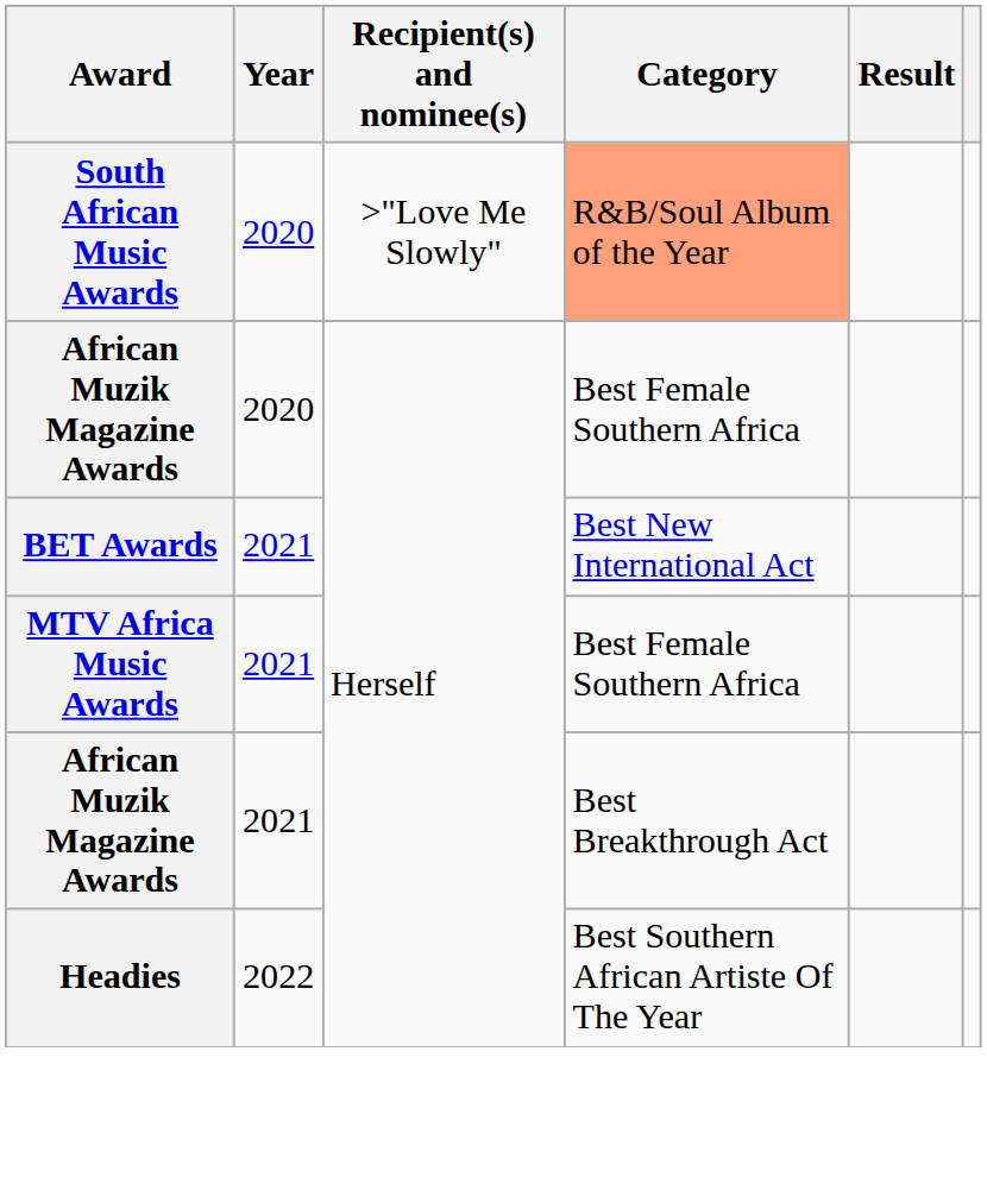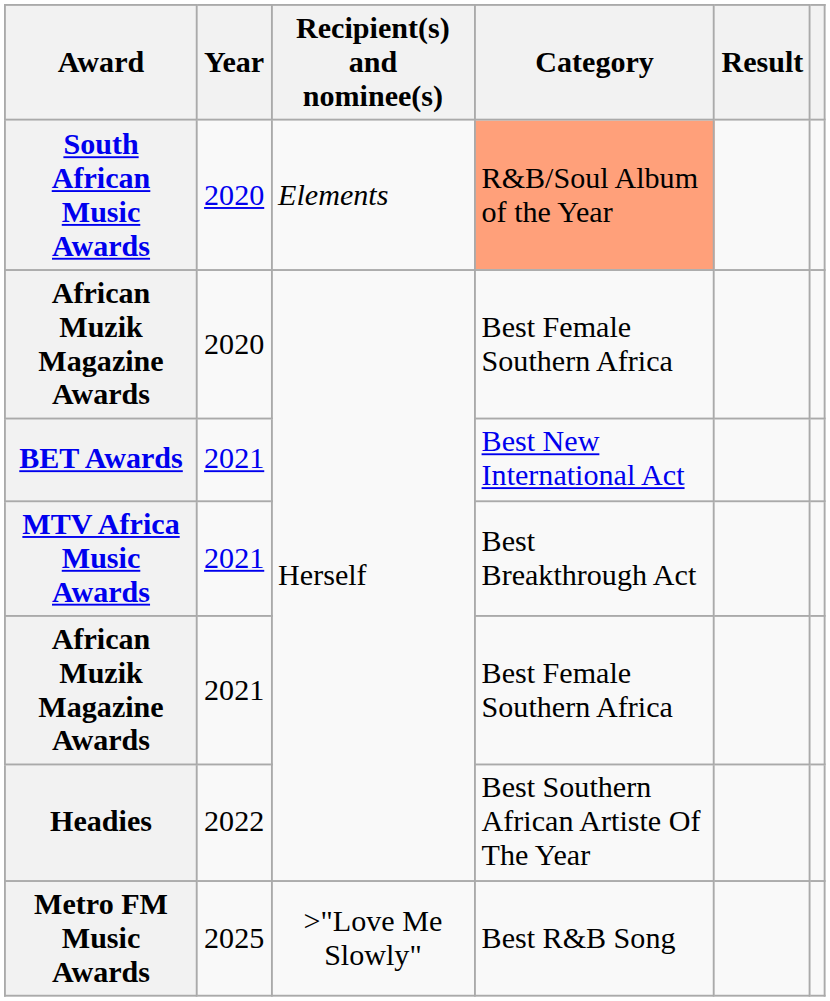 <table class="wikitable sortable plainrowheaders" style="width: 70%;">
 <tr>
 <th scope="col">Award</th>
 <th scope="col">Year</th>
 <th scope="col">Recipient(s) and nominee(s)</th>
 <th scope="col">Category</th>
 <th scope="col">Result</th>
 <th class="unsortable" scope="col"></th>
 </tr>
 <tr>
 <th scope="row"><a href='#'>South African Music Awards</a></th>
 <td><a href='#'>2020</a></td>
-<td div style="text-align: center";>>"Love Me Slowly"</td>
+<td><em>Elements</em></td>
 <td style="background: lightsalmon;">R&B/Soul Album of the Year</td>
 <td></td>
 <td style="text-align:center;"></td>
 </tr>
 <tr>
 <th scope="row">African Muzik Magazine Awards</th>
 <td>2020</td>
 <td rowspan="5">Herself</td>
 <td>Best Female Southern Africa</td>
 <td></td>
 <td></td>
 </tr>
 <tr>
 <th scope="row"><a href='#'>BET Awards</a></th>
 <td><a href='#'>2021</a></td>
 <td><a href='#'>Best New International Act</a></td>
 <td></td>
 <td></td>
 </tr>
 <tr>
 <th scope="row"><a href='#'>MTV Africa Music Awards</a></th>
 <td><a href='#'>2021</a></td>
-<td>Best Female Southern Africa</td>
+<td>Best Breakthrough Act</td>
 <td></td>
 <td></td>
 </tr>
 <tr>
 <th scope="row">African Muzik Magazine Awards</th>
 <td>2021</td>
-<td>Best Breakthrough Act</td>
+<td>Best Female Southern Africa</td>
 <td></td>
 <td></td>
 </tr>
 <tr>
 <th scope="row">Headies</th>
 <td>2022</td>
 <td>Best Southern African Artiste Of The Year</td>
 <td></td>
 <td></td>
 </tr>
+<tr>
+<th scope="row">Metro FM Music Awards</th>
+<td>2025</td>
+<td div style="text-align: center";>>"Love Me Slowly"</td>
+<td>Best R&B Song</td>
+<td></td>
+<td></td>
+</tr>
 </table>
